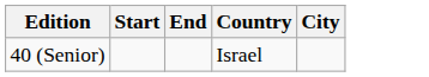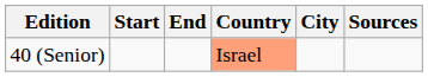 <table class="wikitable sortable">
 <tr>
 <th>Edition</th>
 <th>Start</th>
 <th>End</th>
 <th>Country</th>
 <th>City</th>
+<th>Sources</th>
 </tr>
 <tr>
 <td>40 (Senior)</td>
 <td></td>
 <td></td>
-<td>Israel</td>
+<td style="background: lightsalmon;">Israel</td>
+<td></td>
 <td></td>
 </tr>
 </table>
